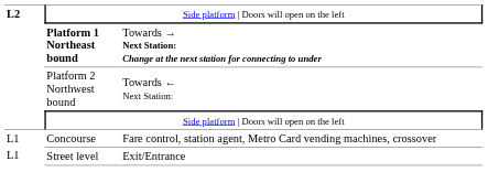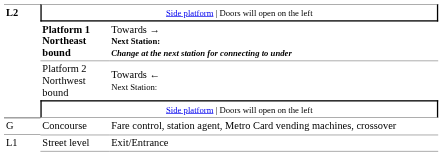 <table table border=0 cellspacing=0 cellpadding=3>
 <tr>
 <td style="border-top:solid 1px grey;border-bottom:solid 1px grey;" width=50 rowspan=4 valign=top><strong>L2</strong></td>
 <td style="border-top:solid 1px grey;border-right:solid 2px black;border-left:solid 2px black;border-bottom:solid 2px black;text-align:center;" colspan=2><small><a href='#'>Side platform</a> | Doors will open on the left </small></td>
 </tr>
 <tr>
 <td style="border-bottom:solid 1px grey;" width=100><span><strong>Platform 1</strong><br><strong>Northeast bound</strong></span></td>
 <td style="border-bottom:solid 1px grey;" width=500>Towards → <br><small><strong>Next Station:</strong> </small><br><small><strong><em>Change at the next station for connecting to  under <strong><em></small></td>
 </tr>
 <tr>
 <td><span></strong>Platform 2<strong><br></strong>Northwest bound<strong></span></td>
 <td><span></span>Towards ← <br><small></strong>Next Station:<strong> </small></td>
 </tr>
 <tr>
 <td style="border-top:solid 2px black;border-right:solid 2px black;border-left:solid 2px black;border-bottom:solid 1px grey;text-align:center;" colspan=2><small><a href='#'>Side platform</a> | Doors will open on the left </small></td>
 </tr>
 <tr>
-<td valign=top></strong>L1<strong></td>
+<td style="border-bottom:solid 1px grey;border-top:solid 1px grey;" width=50 valign=top></strong>G<strong></td>
 <td valign=top>Concourse</td>
 <td valign=top>Fare control, station agent, Metro Card vending machines, crossover</td>
 </tr>
 <tr>
 <td valign=top></strong>L1<strong></td>
 <td style="border-top:solid 1px grey;border-bottom:solid 1px grey;" width=100 valign=top>Street level</td>
 <td style="border-top:solid 1px grey;border-bottom:solid 1px grey;" width=500 valign=top>Exit/Entrance</td>
 </tr>
 </table>
